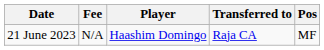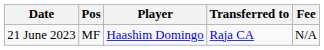 <table class="wikitable plainrowheaders">
 <tr>
 <th>Date</th>
-<th>Fee</th>
+<th>Pos</th>
 <th>Player</th>
 <th>Transferred to</th>
-<th>Pos</th>
+<th>Fee</th>
 </tr>
 <tr>
 <td>21 June 2023</td>
-<td>N/A</td>
+<td>MF</td>
 <td> <a href='#'>Haashim Domingo</a></td>
 <td style="text-align:left;"> <a href='#'>Raja CA</a></td>
-<td>MF</td>
+<td>N/A</td>
 </tr>
 </table>
